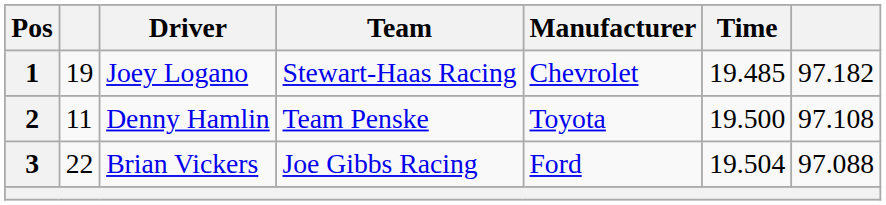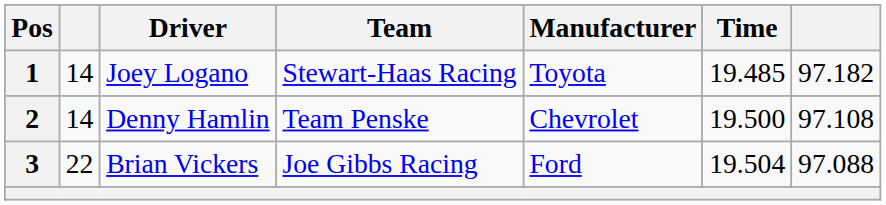 <table class="wikitable" style="font-size:95%">
 <tr>
 <th>Pos</th>
 <th></th>
 <th>Driver</th>
 <th>Team</th>
 <th>Manufacturer</th>
 <th>Time</th>
 <th></th>
 </tr>
 <tr>
 <th>1</th>
-<td>19</td>
+<td>14</td>
 <td><a href='#'>Joey Logano</a></td>
 <td><a href='#'>Stewart-Haas Racing</a></td>
-<td><a href='#'>Chevrolet</a></td>
+<td><a href='#'>Toyota</a></td>
 <td>19.485</td>
 <td>97.182</td>
 </tr>
 <tr>
 <th>2</th>
-<td>11</td>
+<td>14</td>
 <td><a href='#'>Denny Hamlin</a></td>
 <td><a href='#'>Team Penske</a></td>
-<td><a href='#'>Toyota</a></td>
+<td><a href='#'>Chevrolet</a></td>
 <td>19.500</td>
 <td>97.108</td>
 </tr>
 <tr>
 <th>3</th>
 <td>22</td>
 <td><a href='#'>Brian Vickers</a></td>
 <td><a href='#'>Joe Gibbs Racing</a></td>
 <td><a href='#'>Ford</a></td>
 <td>19.504</td>
 <td>97.088</td>
 </tr>
 <tr>
 <th colspan="7"></th>
 </tr>
 </table>
